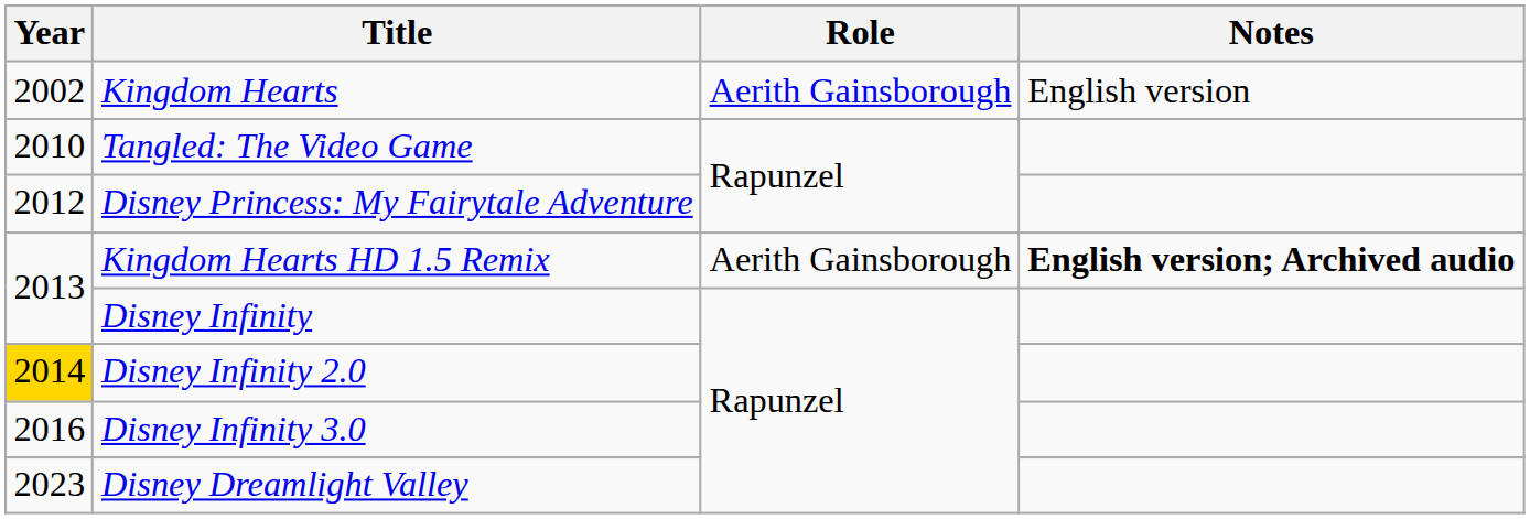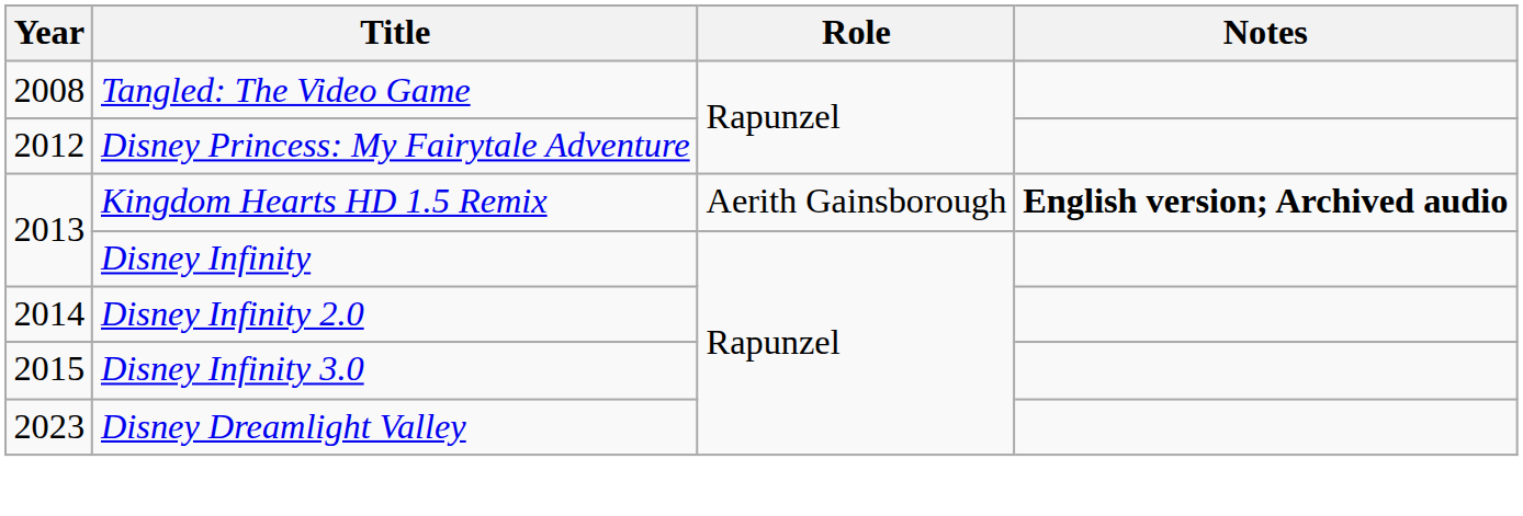 <table class="wikitable sortable">
 <tr>
 <th>Year</th>
 <th>Title</th>
 <th>Role</th>
 <th class="unsortable">Notes</th>
 </tr>
 <tr>
-<td>2002</td>
-<td><em><a href='#'>Kingdom Hearts</a></em></td>
-<td><a href='#'>Aerith Gainsborough</a></td>
-<td>English version</td>
-</tr>
-<tr>
-<td>2010</td>
+<td>2008</td>
 <td><em><a href='#'>Tangled: The Video Game</a></em></td>
 <td rowspan="2">Rapunzel</td>
 <td></td>
 </tr>
 <tr>
 <td>2012</td>
 <td><em><a href='#'>Disney Princess: My Fairytale Adventure</a></em></td>
 <td></td>
 </tr>
 <tr>
 <td rowspan=2>2013</td>
 <td><em><a href='#'>Kingdom Hearts HD 1.5 Remix</a></em></td>
 <td>Aerith Gainsborough</td>
 <td><strong>English version; Archived audio</strong></td>
 </tr>
 <tr>
 <td><em><a href='#'>Disney Infinity</a></em></td>
 <td rowspan="4">Rapunzel</td>
 <td></td>
 </tr>
 <tr>
-<td style="background: gold;">2014</td>
+<td>2014</td>
 <td><em><a href='#'>Disney Infinity 2.0</a></em></td>
 <td></td>
 </tr>
 <tr>
-<td>2016</td>
+<td>2015</td>
 <td><em><a href='#'>Disney Infinity 3.0</a></em></td>
 <td></td>
 </tr>
 <tr>
 <td>2023</td>
 <td><em><a href='#'>Disney Dreamlight Valley</a></em></td>
 </tr>
 </table>
